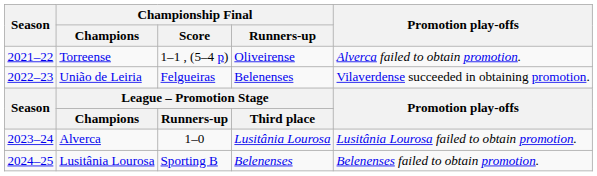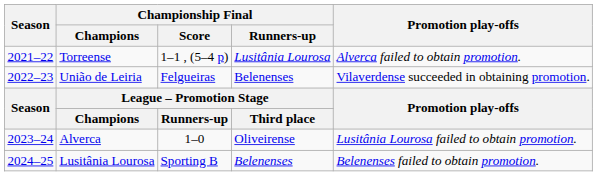 <table class="wikitable">
 <tr align=center>
 <th rowspan=2>Season</th>
 <th colspan=3>Championship Final</th>
 <th rowspan=2>Promotion play-offs</th>
 </tr>
 <tr>
 <th>Champions</th>
 <th>Score</th>
 <th>Runners-up</th>
 </tr>
 <tr>
 <td><a href='#'>2021–22</a></td>
 <td><a href='#'>Torreense</a></td>
 <td align=center>1–1 , (5–4 <a href='#'>p</a>)</td>
-<td><a href='#'>Oliveirense</a></td>
+<td><em><a href='#'>Lusitânia Lourosa</a></em></td>
 <td><em><a href='#'>Alverca</a> failed to obtain <a href='#'>promotion</a>.</em></td>
 </tr>
 <tr>
 <td><a href='#'>2022–23</a></td>
 <td><a href='#'>União de Leiria</a></td>
 <td><a href='#'>Felgueiras</a></td>
 <td><a href='#'>Belenenses</a></td>
 <td><a href='#'>Vilaverdense</a> succeeded in obtaining <a href='#'>promotion</a>.</td>
 </tr>
 <tr align=center>
 <th rowspan=2>Season</th>
 <th colspan=3>League – Promotion Stage</th>
 <th rowspan=2>Promotion play-offs</th>
 </tr>
 <tr>
 <th>Champions</th>
 <th>Runners-up</th>
 <th>Third place</th>
 </tr>
 <tr>
 <td><a href='#'>2023–24</a></td>
 <td><a href='#'>Alverca</a></td>
 <td align=center>1–0</td>
-<td><em><a href='#'>Lusitânia Lourosa</a></em></td>
+<td><a href='#'>Oliveirense</a></td>
 <td><em><a href='#'>Lusitânia Lourosa</a> failed to obtain <a href='#'>promotion</a>.</em></td>
 </tr>
 <tr>
 <td><a href='#'>2024–25</a></td>
 <td><a href='#'>Lusitânia Lourosa</a></td>
 <td><a href='#'>Sporting B</a></td>
 <td><em><a href='#'>Belenenses</a></em></td>
 <td><em><a href='#'>Belenenses</a> failed to obtain <a href='#'>promotion</a>.</em></td>
 </tr>
 </table>
